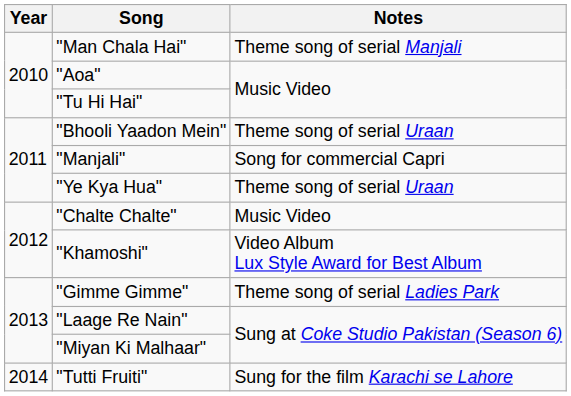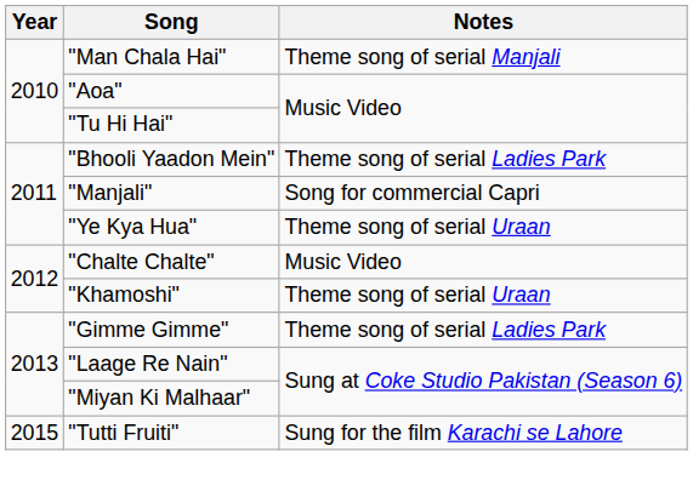 <table class="wikitable">
 <tr>
 <th>Year</th>
 <th>Song</th>
 <th>Notes</th>
 </tr>
 <tr>
 <td rowspan="3">2010</td>
 <td>"Man Chala Hai"</td>
 <td>Theme song of serial <em><a href='#'>Manjali</a></em></td>
 </tr>
 <tr>
 <td>"Aoa"</td>
 <td rowspan="2">Music Video</td>
 </tr>
 <tr>
 <td>"Tu Hi Hai"</td>
 </tr>
 <tr>
 <td rowspan="3">2011</td>
 <td>"Bhooli Yaadon Mein"</td>
-<td>Theme song of serial <em><a href='#'>Uraan</a></em></td>
+<td>Theme song of serial <em><a href='#'>Ladies Park</a></em></td>
 </tr>
 <tr>
 <td>"Manjali"</td>
 <td>Song for commercial Capri</td>
 </tr>
 <tr>
 <td>"Ye Kya Hua"</td>
 <td>Theme song of serial <em><a href='#'>Uraan</a></em></td>
 </tr>
 <tr>
 <td rowspan="2">2012</td>
 <td>"Chalte Chalte"</td>
 <td>Music Video</td>
 </tr>
 <tr>
 <td>"Khamoshi"</td>
-<td>Video Album<br><a href='#'>Lux Style Award for Best Album</a></td>
+<td>Theme song of serial <em><a href='#'>Uraan</a></em></td>
 </tr>
 <tr>
 <td rowspan="3">2013</td>
 <td>"Gimme Gimme"</td>
 <td>Theme song of serial <em><a href='#'>Ladies Park</a></em></td>
 </tr>
 <tr>
 <td>"Laage Re Nain"</td>
 <td rowspan="2">Sung at <em><a href='#'>Coke Studio Pakistan (Season 6)</a></em></td>
 </tr>
 <tr>
 <td>"Miyan Ki Malhaar"</td>
 </tr>
 <tr>
-<td>2014</td>
+<td>2015</td>
 <td>"Tutti Fruiti"</td>
 <td>Sung for the film <em><a href='#'>Karachi se Lahore</a></em></td>
 </tr>
 </table>
